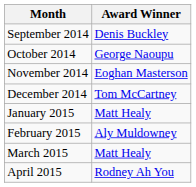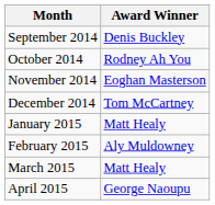 <table class="wikitable">
 <tr>
 <th>Month</th>
 <th>Award Winner</th>
 </tr>
 <tr>
 <td>September 2014</td>
 <td><a href='#'>Denis Buckley</a></td>
 </tr>
 <tr>
 <td>October 2014</td>
-<td><a href='#'>George Naoupu</a></td>
+<td><a href='#'>Rodney Ah You</a></td>
 </tr>
 <tr>
 <td>November 2014</td>
 <td><a href='#'>Eoghan Masterson</a></td>
 </tr>
 <tr>
 <td>December 2014</td>
 <td><a href='#'>Tom McCartney</a></td>
 </tr>
 <tr>
 <td>January 2015</td>
 <td><a href='#'>Matt Healy</a></td>
 </tr>
 <tr>
 <td>February 2015</td>
 <td><a href='#'>Aly Muldowney</a></td>
 </tr>
 <tr>
 <td>March 2015</td>
 <td><a href='#'>Matt Healy</a></td>
 </tr>
 <tr>
 <td>April 2015</td>
-<td><a href='#'>Rodney Ah You</a></td>
+<td><a href='#'>George Naoupu</a></td>
 </tr>
 </table>
